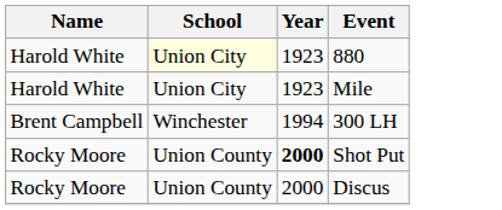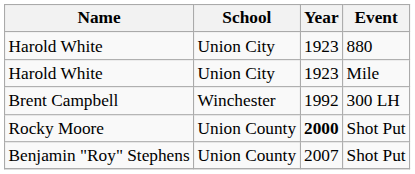 <table class="wikitable">
 <tr>
 <th>Name</th>
 <th>School</th>
 <th>Year</th>
 <th>Event</th>
 </tr>
 <tr>
 <td>Harold White</td>
-<td style="background: lightyellow;">Union City</td>
+<td>Union City</td>
 <td>1923</td>
 <td>880</td>
 </tr>
 <tr>
 <td>Harold White</td>
 <td>Union City</td>
 <td>1923</td>
 <td>Mile</td>
 </tr>
 <tr>
 <td>Brent Campbell</td>
 <td>Winchester</td>
-<td>1994</td>
+<td>1992</td>
 <td>300 LH</td>
 </tr>
 <tr>
 <td>Rocky Moore</td>
 <td>Union County</td>
 <td><strong>2000</strong></td>
 <td>Shot Put</td>
 </tr>
 <tr>
-<td>Rocky Moore</td>
+<td>Benjamin "Roy" Stephens</td>
 <td>Union County</td>
-<td>2000</td>
-<td>Discus</td>
+<td>2007</td>
+<td>Shot Put</td>
 </tr>
 <tr>
 </tr>
 </table>
